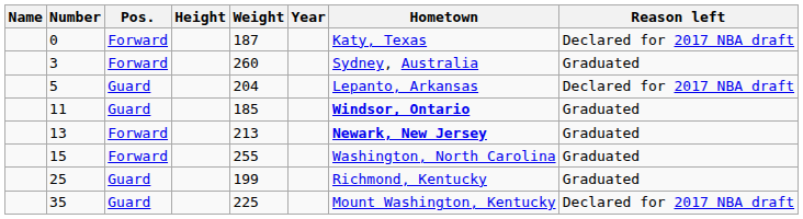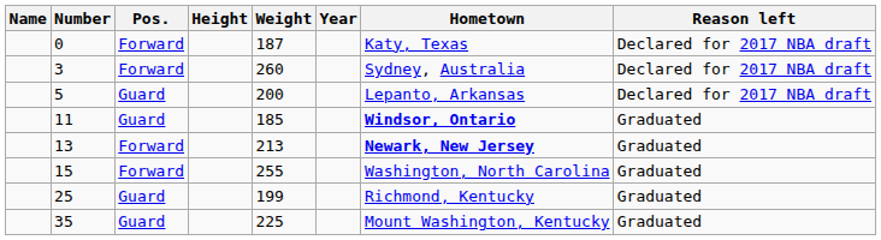 <table class="wikitable sortable" border="1">
 <tr>
 <th>Name</th>
 <th>Number</th>
 <th>Pos.</th>
 <th>Height</th>
 <th>Weight</th>
 <th>Year</th>
 <th>Hometown</th>
 <th class="unsortable">Reason left</th>
 </tr>
 <tr>
 <td></td>
 <td>0</td>
 <td><a href='#'>Forward</a></td>
 <td></td>
 <td>187</td>
 <td></td>
 <td><a href='#'>Katy, Texas</a></td>
 <td>Declared for <a href='#'>2017 NBA draft</a></td>
 </tr>
 <tr>
 <td></td>
 <td>3</td>
 <td><a href='#'>Forward</a></td>
 <td></td>
 <td>260</td>
 <td></td>
 <td><a href='#'>Sydney</a>, <a href='#'>Australia</a></td>
-<td>Graduated</td>
+<td>Declared for <a href='#'>2017 NBA draft</a></td>
 </tr>
 <tr>
 <td></td>
 <td>5</td>
 <td><a href='#'>Guard</a></td>
 <td></td>
-<td>204</td>
+<td>200</td>
 <td></td>
 <td><a href='#'>Lepanto, Arkansas</a></td>
 <td>Declared for <a href='#'>2017 NBA draft</a></td>
 </tr>
 <tr>
 <td></td>
 <td>11</td>
 <td><a href='#'>Guard</a></td>
 <td></td>
 <td>185</td>
 <td></td>
 <td><strong><a href='#'>Windsor, Ontario</a></strong></td>
 <td>Graduated</td>
 </tr>
 <tr>
 <td></td>
 <td>13</td>
 <td><a href='#'>Forward</a></td>
 <td></td>
 <td>213</td>
 <td></td>
 <td><strong><a href='#'>Newark, New Jersey</a></strong></td>
 <td>Graduated</td>
 </tr>
 <tr>
 <td></td>
 <td>15</td>
 <td><a href='#'>Forward</a></td>
 <td></td>
 <td>255</td>
 <td></td>
 <td><a href='#'>Washington, North Carolina</a></td>
 <td>Graduated</td>
 </tr>
 <tr>
 <td></td>
 <td>25</td>
 <td><a href='#'>Guard</a></td>
 <td></td>
 <td>199</td>
 <td></td>
 <td><a href='#'>Richmond, Kentucky</a></td>
 <td>Graduated</td>
 </tr>
 <tr>
 <td></td>
 <td>35</td>
 <td><a href='#'>Guard</a></td>
 <td></td>
 <td>225</td>
 <td></td>
 <td><a href='#'>Mount Washington, Kentucky</a></td>
-<td>Declared for <a href='#'>2017 NBA draft</a></td>
+<td>Graduated</td>
 </tr>
 </table>
